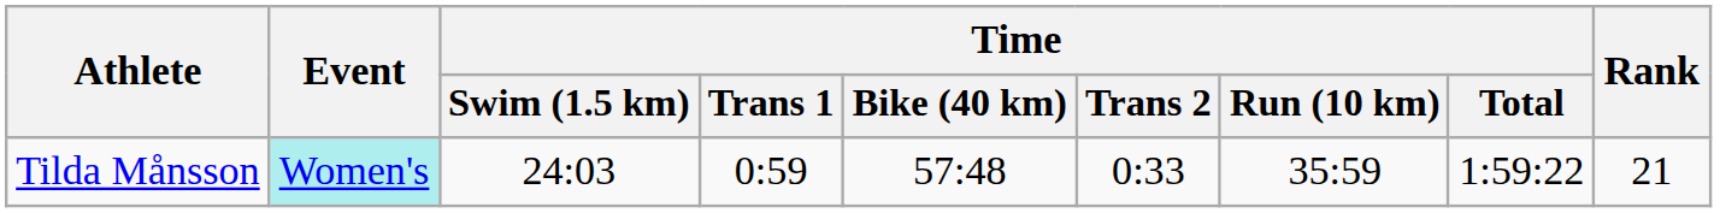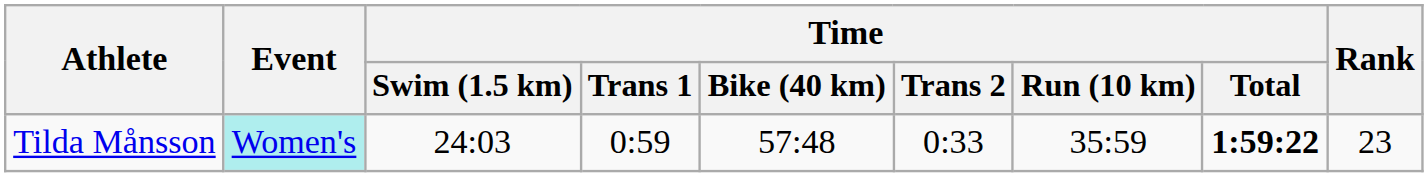 <table class=wikitable style="font-size:90%;text-align:center">
 <tr>
 <th rowspan=2>Athlete</th>
 <th rowspan=2>Event</th>
 <th colspan=6>Time</th>
 <th rowspan=2>Rank</th>
 </tr>
 <tr style="font-size:95%">
 <th>Swim (1.5 km)</th>
 <th>Trans 1</th>
 <th>Bike (40 km)</th>
 <th>Trans 2</th>
 <th>Run (10 km)</th>
 <th>Total</th>
 </tr>
 <tr>
 <td align=left><a href='#'>Tilda Månsson</a></td>
 <td align=left style="background: paleturquoise;"><a href='#'>Women's</a></td>
 <td>24:03</td>
 <td>0:59</td>
 <td>57:48</td>
 <td>0:33</td>
 <td>35:59</td>
-<td>1:59:22</td>
-<td>21</td>
+<td><strong>1:59:22</strong></td>
+<td>23</td>
 </tr>
 </table>
